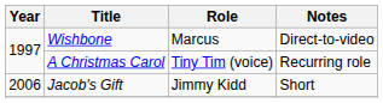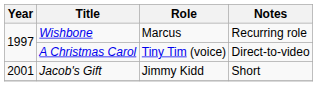 <table class="wikitable">
 <tr>
 <th>Year</th>
 <th>Title</th>
 <th>Role</th>
 <th>Notes</th>
 </tr>
 <tr>
 <td rowspan=2>1997</td>
 <td><em><a href='#'>Wishbone</a></em></td>
 <td>Marcus</td>
-<td>Direct-to-video</td>
+<td>Recurring role</td>
 </tr>
 <tr>
 <td><em><a href='#'>A Christmas Carol</a></em></td>
 <td><a href='#'>Tiny Tim</a> (voice)</td>
-<td>Recurring role</td>
+<td>Direct-to-video</td>
 </tr>
 <tr>
-<td>2006</td>
+<td>2001</td>
 <td><em>Jacob's Gift</em></td>
 <td>Jimmy Kidd</td>
 <td>Short</td>
 </tr>
 <tr>
 </tr>
 </table>
